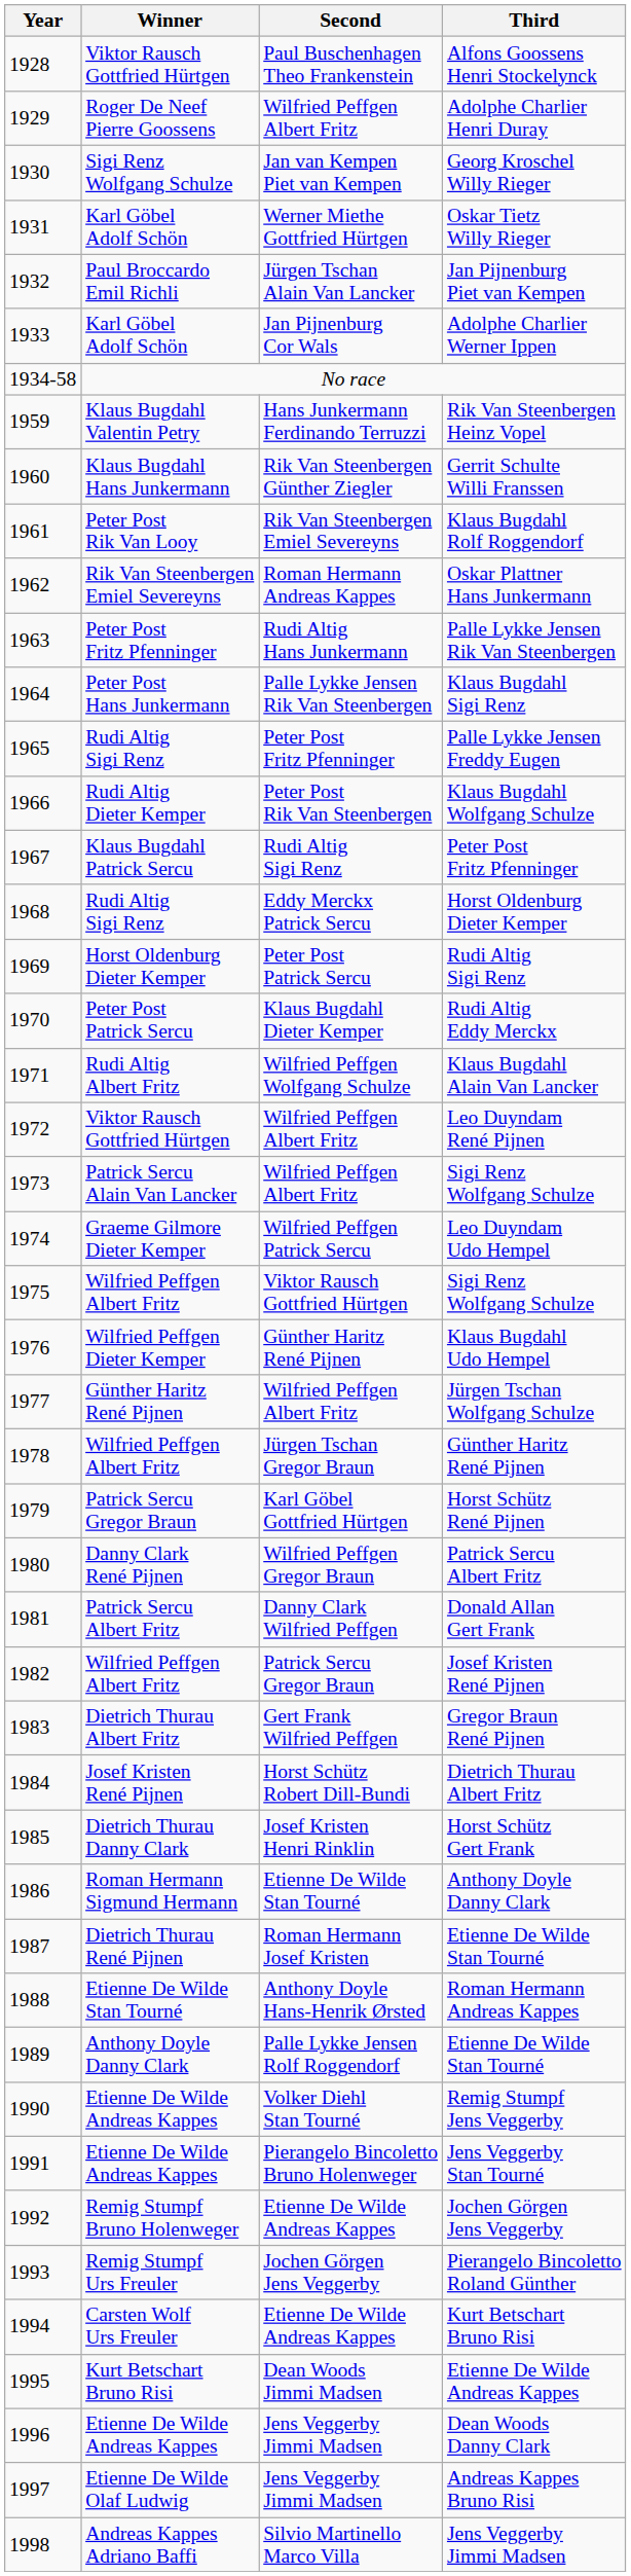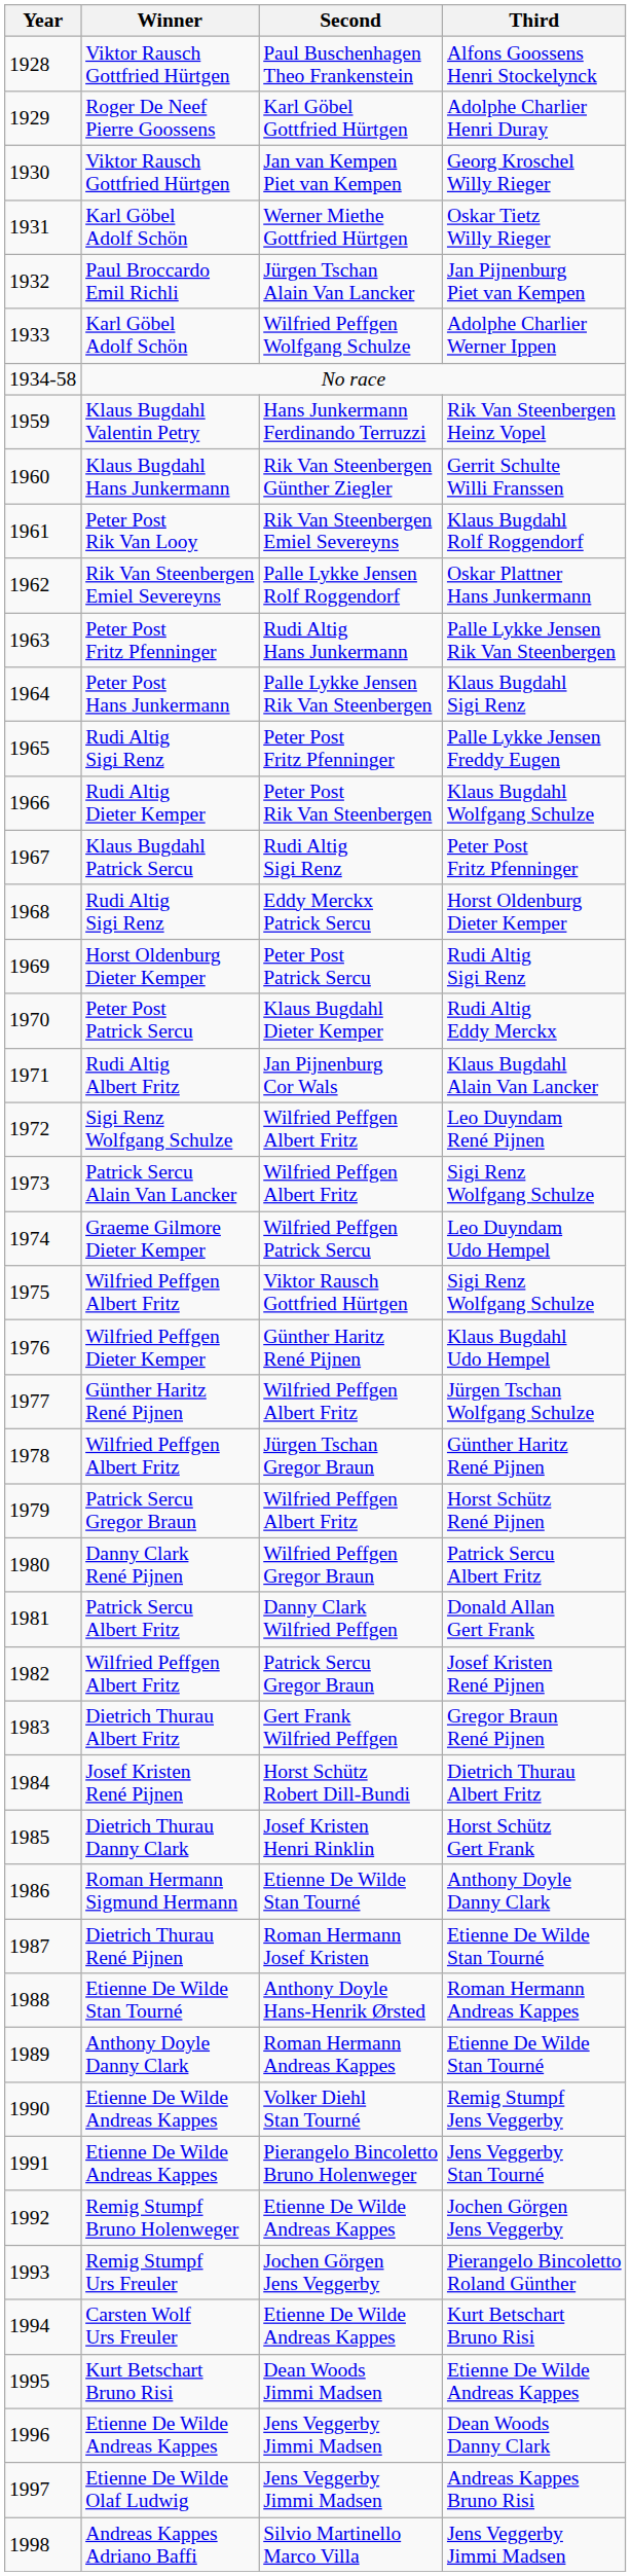 <table class="wikitable">
 <tr style="background:#efefef;">
 <th>Year</th>
 <th>Winner</th>
 <th>Second</th>
 <th>Third</th>
 </tr>
 <tr>
 <td>1928</td>
 <td> <a href='#'>Viktor Rausch</a> <br> <a href='#'>Gottfried Hürtgen</a></td>
 <td> <a href='#'>Paul Buschenhagen</a> <br> <a href='#'>Theo Frankenstein</a></td>
 <td> <a href='#'>Alfons Goossens</a> <br>  <a href='#'>Henri Stockelynck</a></td>
 </tr>
 <tr>
 <td>1929</td>
 <td> <a href='#'>Roger De Neef</a> <br> <a href='#'>Pierre Goossens</a></td>
-<td> <a href='#'>Wilfried Peffgen</a> <br> <a href='#'>Albert Fritz</a></td>
+<td> <a href='#'>Karl Göbel</a> <br> <a href='#'>Gottfried Hürtgen</a></td>
 <td> <a href='#'>Adolphe Charlier</a> <br>  <a href='#'>Henri Duray</a></td>
 </tr>
 <tr>
 <td>1930</td>
-<td> <a href='#'>Sigi Renz</a> <br> <a href='#'>Wolfgang Schulze</a></td>
+<td> <a href='#'>Viktor Rausch</a> <br> <a href='#'>Gottfried Hürtgen</a></td>
 <td> <a href='#'>Jan van Kempen</a> <br> <a href='#'>Piet van Kempen</a></td>
 <td> <a href='#'>Georg Kroschel</a> <br> <a href='#'>Willy Rieger</a></td>
 </tr>
 <tr>
 <td>1931</td>
 <td> <a href='#'>Karl Göbel</a> <br> <a href='#'>Adolf Schön</a></td>
 <td> <a href='#'>Werner Miethe</a> <br> <a href='#'>Gottfried Hürtgen</a></td>
 <td> <a href='#'>Oskar Tietz</a> <br> <a href='#'>Willy Rieger</a></td>
 </tr>
 <tr>
 <td>1932</td>
 <td> <a href='#'>Paul Broccardo</a> <br> <a href='#'>Emil Richli</a></td>
 <td> <a href='#'>Jürgen Tschan</a> <br> <a href='#'>Alain Van Lancker</a></td>
 <td> <a href='#'>Jan Pijnenburg</a> <br> <a href='#'>Piet van Kempen</a></td>
 </tr>
 <tr>
 <td>1933</td>
 <td> <a href='#'>Karl Göbel</a> <br> <a href='#'>Adolf Schön</a></td>
-<td> <a href='#'>Jan Pijnenburg</a> <br> <a href='#'>Cor Wals</a></td>
+<td> <a href='#'>Wilfried Peffgen</a> <br> <a href='#'>Wolfgang Schulze</a></td>
 <td> <a href='#'>Adolphe Charlier</a> <br>  <a href='#'>Werner Ippen</a></td>
 </tr>
 <tr>
 <td>1934-58</td>
 <td colspan=3 align=center><em>No race</em></td>
 </tr>
 <tr>
 <td>1959</td>
 <td> <a href='#'>Klaus Bugdahl</a> <br> <a href='#'>Valentin Petry</a></td>
 <td> <a href='#'>Hans Junkermann</a> <br> <a href='#'>Ferdinando Terruzzi</a></td>
 <td> <a href='#'>Rik Van Steenbergen</a> <br> <a href='#'>Heinz Vopel</a></td>
 </tr>
 <tr>
 <td>1960</td>
 <td> <a href='#'>Klaus Bugdahl</a> <br> <a href='#'>Hans Junkermann</a></td>
 <td> <a href='#'>Rik Van Steenbergen</a> <br> <a href='#'>Günther Ziegler</a></td>
 <td> <a href='#'>Gerrit Schulte</a> <br> <a href='#'>Willi Franssen</a></td>
 </tr>
 <tr>
 <td>1961</td>
 <td> <a href='#'>Peter Post</a> <br> <a href='#'>Rik Van Looy</a></td>
 <td> <a href='#'>Rik Van Steenbergen</a> <br> <a href='#'>Emiel Severeyns</a></td>
 <td> <a href='#'>Klaus Bugdahl</a> <br> <a href='#'>Rolf Roggendorf</a></td>
 </tr>
 <tr>
 <td>1962</td>
 <td> <a href='#'>Rik Van Steenbergen</a> <br> <a href='#'>Emiel Severeyns</a></td>
-<td> <a href='#'>Roman Hermann</a> <br> <a href='#'>Andreas Kappes</a></td>
+<td> <a href='#'>Palle Lykke Jensen</a> <br> <a href='#'>Rolf Roggendorf</a></td>
 <td> <a href='#'>Oskar Plattner</a> <br> <a href='#'>Hans Junkermann</a></td>
 </tr>
 <tr>
 <td>1963</td>
 <td> <a href='#'>Peter Post</a> <br> <a href='#'>Fritz Pfenninger</a></td>
 <td> <a href='#'>Rudi Altig</a> <br> <a href='#'>Hans Junkermann</a></td>
 <td> <a href='#'>Palle Lykke Jensen</a> <br> <a href='#'>Rik Van Steenbergen</a></td>
 </tr>
 <tr>
 <td>1964</td>
 <td> <a href='#'>Peter Post</a> <br> <a href='#'>Hans Junkermann</a></td>
 <td> <a href='#'>Palle Lykke Jensen</a> <br> <a href='#'>Rik Van Steenbergen</a></td>
 <td> <a href='#'>Klaus Bugdahl</a> <br> <a href='#'>Sigi Renz</a></td>
 </tr>
 <tr>
 <td>1965</td>
 <td> <a href='#'>Rudi Altig</a> <br> <a href='#'>Sigi Renz</a></td>
 <td> <a href='#'>Peter Post</a> <br> <a href='#'>Fritz Pfenninger</a></td>
 <td> <a href='#'>Palle Lykke Jensen</a> <br> <a href='#'>Freddy Eugen</a></td>
 </tr>
 <tr>
 <td>1966</td>
 <td> <a href='#'>Rudi Altig</a> <br> <a href='#'>Dieter Kemper</a></td>
 <td> <a href='#'>Peter Post</a> <br> <a href='#'>Rik Van Steenbergen</a></td>
 <td> <a href='#'>Klaus Bugdahl</a> <br> <a href='#'>Wolfgang Schulze</a></td>
 </tr>
 <tr>
 <td>1967</td>
 <td> <a href='#'>Klaus Bugdahl</a> <br> <a href='#'>Patrick Sercu</a></td>
 <td> <a href='#'>Rudi Altig</a> <br> <a href='#'>Sigi Renz</a></td>
 <td> <a href='#'>Peter Post</a> <br> <a href='#'>Fritz Pfenninger</a></td>
 </tr>
 <tr>
 <td>1968</td>
 <td> <a href='#'>Rudi Altig</a> <br> <a href='#'>Sigi Renz</a></td>
 <td> <a href='#'>Eddy Merckx</a> <br> <a href='#'>Patrick Sercu</a></td>
 <td> <a href='#'>Horst Oldenburg</a> <br> <a href='#'>Dieter Kemper</a></td>
 </tr>
 <tr>
 <td>1969</td>
 <td> <a href='#'>Horst Oldenburg</a> <br> <a href='#'>Dieter Kemper</a></td>
 <td> <a href='#'>Peter Post</a> <br> <a href='#'>Patrick Sercu</a></td>
 <td> <a href='#'>Rudi Altig</a> <br> <a href='#'>Sigi Renz</a></td>
 </tr>
 <tr>
 <td>1970</td>
 <td> <a href='#'>Peter Post</a> <br> <a href='#'>Patrick Sercu</a></td>
 <td> <a href='#'>Klaus Bugdahl</a> <br> <a href='#'>Dieter Kemper</a></td>
 <td> <a href='#'>Rudi Altig</a> <br> <a href='#'>Eddy Merckx</a></td>
 </tr>
 <tr>
 <td>1971</td>
 <td> <a href='#'>Rudi Altig</a> <br> <a href='#'>Albert Fritz</a></td>
-<td> <a href='#'>Wilfried Peffgen</a> <br> <a href='#'>Wolfgang Schulze</a></td>
+<td> <a href='#'>Jan Pijnenburg</a> <br> <a href='#'>Cor Wals</a></td>
 <td> <a href='#'>Klaus Bugdahl</a> <br> <a href='#'>Alain Van Lancker</a></td>
 </tr>
 <tr>
 <td>1972</td>
-<td> <a href='#'>Viktor Rausch</a> <br> <a href='#'>Gottfried Hürtgen</a></td>
+<td> <a href='#'>Sigi Renz</a> <br> <a href='#'>Wolfgang Schulze</a></td>
 <td> <a href='#'>Wilfried Peffgen</a> <br> <a href='#'>Albert Fritz</a></td>
 <td> <a href='#'>Leo Duyndam</a> <br> <a href='#'>René Pijnen</a></td>
 </tr>
 <tr>
 <td>1973</td>
 <td> <a href='#'>Patrick Sercu</a> <br> <a href='#'>Alain Van Lancker</a></td>
 <td> <a href='#'>Wilfried Peffgen</a> <br> <a href='#'>Albert Fritz</a></td>
 <td> <a href='#'>Sigi Renz</a> <br> <a href='#'>Wolfgang Schulze</a></td>
 </tr>
 <tr>
 <td>1974</td>
 <td> <a href='#'>Graeme Gilmore</a> <br> <a href='#'>Dieter Kemper</a></td>
 <td> <a href='#'>Wilfried Peffgen</a> <br> <a href='#'>Patrick Sercu</a></td>
 <td> <a href='#'>Leo Duyndam</a> <br> <a href='#'>Udo Hempel</a></td>
 </tr>
 <tr>
 <td>1975</td>
 <td> <a href='#'>Wilfried Peffgen</a> <br> <a href='#'>Albert Fritz</a></td>
 <td> <a href='#'>Viktor Rausch</a> <br> <a href='#'>Gottfried Hürtgen</a></td>
 <td> <a href='#'>Sigi Renz</a> <br> <a href='#'>Wolfgang Schulze</a></td>
 </tr>
 <tr>
 <td>1976</td>
 <td> <a href='#'>Wilfried Peffgen</a> <br> <a href='#'>Dieter Kemper</a></td>
 <td> <a href='#'>Günther Haritz</a> <br> <a href='#'>René Pijnen</a></td>
 <td> <a href='#'>Klaus Bugdahl</a> <br> <a href='#'>Udo Hempel</a></td>
 </tr>
 <tr>
 <td>1977</td>
 <td> <a href='#'>Günther Haritz</a> <br> <a href='#'>René Pijnen</a></td>
 <td> <a href='#'>Wilfried Peffgen</a> <br> <a href='#'>Albert Fritz</a></td>
 <td> <a href='#'>Jürgen Tschan</a> <br> <a href='#'>Wolfgang Schulze</a></td>
 </tr>
 <tr>
 <td>1978</td>
 <td> <a href='#'>Wilfried Peffgen</a> <br> <a href='#'>Albert Fritz</a></td>
 <td> <a href='#'>Jürgen Tschan</a> <br> <a href='#'>Gregor Braun</a></td>
 <td> <a href='#'>Günther Haritz</a> <br> <a href='#'>René Pijnen</a></td>
 </tr>
 <tr>
 <td>1979</td>
 <td> <a href='#'>Patrick Sercu</a> <br> <a href='#'>Gregor Braun</a></td>
-<td> <a href='#'>Karl Göbel</a> <br> <a href='#'>Gottfried Hürtgen</a></td>
+<td> <a href='#'>Wilfried Peffgen</a> <br> <a href='#'>Albert Fritz</a></td>
 <td> <a href='#'>Horst Schütz</a> <br> <a href='#'>René Pijnen</a></td>
 </tr>
 <tr>
 <td>1980</td>
 <td> <a href='#'>Danny Clark</a> <br> <a href='#'>René Pijnen</a></td>
 <td> <a href='#'>Wilfried Peffgen</a> <br> <a href='#'>Gregor Braun</a></td>
 <td> <a href='#'>Patrick Sercu</a> <br> <a href='#'>Albert Fritz</a></td>
 </tr>
 <tr>
 <td>1981</td>
 <td> <a href='#'>Patrick Sercu</a> <br> <a href='#'>Albert Fritz</a></td>
 <td> <a href='#'>Danny Clark</a> <br> <a href='#'>Wilfried Peffgen</a></td>
 <td> <a href='#'>Donald Allan</a> <br> <a href='#'>Gert Frank</a></td>
 </tr>
 <tr>
 <td>1982</td>
 <td> <a href='#'>Wilfried Peffgen</a> <br> <a href='#'>Albert Fritz</a></td>
 <td> <a href='#'>Patrick Sercu</a> <br> <a href='#'>Gregor Braun</a></td>
 <td> <a href='#'>Josef Kristen</a> <br> <a href='#'>René Pijnen</a></td>
 </tr>
 <tr>
 <td>1983</td>
 <td> <a href='#'>Dietrich Thurau</a> <br> <a href='#'>Albert Fritz</a></td>
 <td> <a href='#'>Gert Frank</a> <br> <a href='#'>Wilfried Peffgen</a></td>
 <td> <a href='#'>Gregor Braun</a> <br> <a href='#'>René Pijnen</a></td>
 </tr>
 <tr>
 <td>1984</td>
 <td> <a href='#'>Josef Kristen</a> <br> <a href='#'>René Pijnen</a></td>
 <td> <a href='#'>Horst Schütz</a> <br> <a href='#'>Robert Dill-Bundi</a></td>
 <td> <a href='#'>Dietrich Thurau</a> <br> <a href='#'>Albert Fritz</a></td>
 </tr>
 <tr>
 <td>1985</td>
 <td> <a href='#'>Dietrich Thurau</a> <br> <a href='#'>Danny Clark</a></td>
 <td> <a href='#'>Josef Kristen</a> <br> <a href='#'>Henri Rinklin</a></td>
 <td> <a href='#'>Horst Schütz</a> <br> <a href='#'>Gert Frank</a></td>
 </tr>
 <tr>
 <td>1986</td>
 <td> <a href='#'>Roman Hermann</a> <br> <a href='#'>Sigmund Hermann</a></td>
 <td> <a href='#'>Etienne De Wilde</a> <br> <a href='#'>Stan Tourné</a></td>
 <td> <a href='#'>Anthony Doyle</a> <br> <a href='#'>Danny Clark</a></td>
 </tr>
 <tr>
 <td>1987</td>
 <td> <a href='#'>Dietrich Thurau</a> <br> <a href='#'>René Pijnen</a></td>
 <td> <a href='#'>Roman Hermann</a> <br> <a href='#'>Josef Kristen</a></td>
 <td> <a href='#'>Etienne De Wilde</a> <br> <a href='#'>Stan Tourné</a></td>
 </tr>
 <tr>
 <td>1988</td>
 <td> <a href='#'>Etienne De Wilde</a> <br> <a href='#'>Stan Tourné</a></td>
 <td> <a href='#'>Anthony Doyle</a> <br> <a href='#'>Hans-Henrik Ørsted</a></td>
 <td> <a href='#'>Roman Hermann</a> <br> <a href='#'>Andreas Kappes</a></td>
 </tr>
 <tr>
 <td>1989</td>
 <td> <a href='#'>Anthony Doyle</a> <br> <a href='#'>Danny Clark</a></td>
-<td> <a href='#'>Palle Lykke Jensen</a> <br> <a href='#'>Rolf Roggendorf</a></td>
+<td> <a href='#'>Roman Hermann</a> <br> <a href='#'>Andreas Kappes</a></td>
 <td> <a href='#'>Etienne De Wilde</a> <br> <a href='#'>Stan Tourné</a></td>
 </tr>
 <tr>
 <td>1990</td>
 <td> <a href='#'>Etienne De Wilde</a> <br> <a href='#'>Andreas Kappes</a></td>
 <td> <a href='#'>Volker Diehl</a> <br> <a href='#'>Stan Tourné</a></td>
 <td> <a href='#'>Remig Stumpf</a> <br> <a href='#'>Jens Veggerby</a></td>
 </tr>
 <tr>
 <td>1991</td>
 <td> <a href='#'>Etienne De Wilde</a> <br> <a href='#'>Andreas Kappes</a></td>
 <td> <a href='#'>Pierangelo Bincoletto</a> <br> <a href='#'>Bruno Holenweger</a></td>
 <td> <a href='#'>Jens Veggerby</a> <br> <a href='#'>Stan Tourné</a></td>
 </tr>
 <tr>
 <td>1992</td>
 <td> <a href='#'>Remig Stumpf</a> <br> <a href='#'>Bruno Holenweger</a></td>
 <td> <a href='#'>Etienne De Wilde</a> <br> <a href='#'>Andreas Kappes</a></td>
 <td> <a href='#'>Jochen Görgen</a> <br> <a href='#'>Jens Veggerby</a></td>
 </tr>
 <tr>
 <td>1993</td>
 <td> <a href='#'>Remig Stumpf</a> <br> <a href='#'>Urs Freuler</a></td>
 <td> <a href='#'>Jochen Görgen</a> <br> <a href='#'>Jens Veggerby</a></td>
 <td> <a href='#'>Pierangelo Bincoletto</a> <br> <a href='#'>Roland Günther</a></td>
 </tr>
 <tr>
 <td>1994</td>
 <td> <a href='#'>Carsten Wolf</a> <br> <a href='#'>Urs Freuler</a></td>
 <td> <a href='#'>Etienne De Wilde</a> <br> <a href='#'>Andreas Kappes</a></td>
 <td> <a href='#'>Kurt Betschart</a> <br> <a href='#'>Bruno Risi</a></td>
 </tr>
 <tr>
 <td>1995</td>
 <td> <a href='#'>Kurt Betschart</a> <br> <a href='#'>Bruno Risi</a></td>
 <td> <a href='#'>Dean Woods</a> <br> <a href='#'>Jimmi Madsen</a></td>
 <td> <a href='#'>Etienne De Wilde</a> <br> <a href='#'>Andreas Kappes</a></td>
 </tr>
 <tr>
 <td>1996</td>
 <td> <a href='#'>Etienne De Wilde</a> <br> <a href='#'>Andreas Kappes</a></td>
 <td> <a href='#'>Jens Veggerby</a> <br> <a href='#'>Jimmi Madsen</a></td>
 <td> <a href='#'>Dean Woods</a> <br> <a href='#'>Danny Clark</a></td>
 </tr>
 <tr>
 <td>1997</td>
 <td> <a href='#'>Etienne De Wilde</a> <br> <a href='#'>Olaf Ludwig</a></td>
 <td> <a href='#'>Jens Veggerby</a> <br> <a href='#'>Jimmi Madsen</a></td>
 <td> <a href='#'>Andreas Kappes</a> <br> <a href='#'>Bruno Risi</a></td>
 </tr>
 <tr>
 <td>1998</td>
 <td> <a href='#'>Andreas Kappes</a> <br> <a href='#'>Adriano Baffi</a></td>
 <td> <a href='#'>Silvio Martinello</a> <br> <a href='#'>Marco Villa</a></td>
 <td> <a href='#'>Jens Veggerby</a> <br> <a href='#'>Jimmi Madsen</a></td>
 </tr>
 </table>
